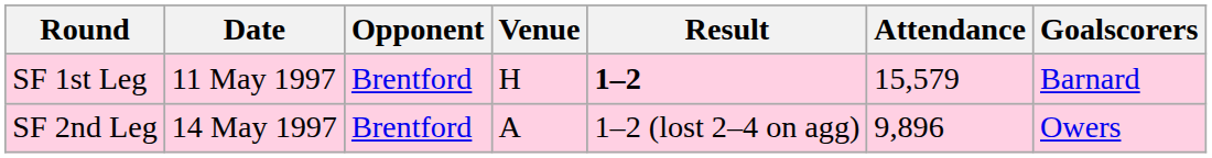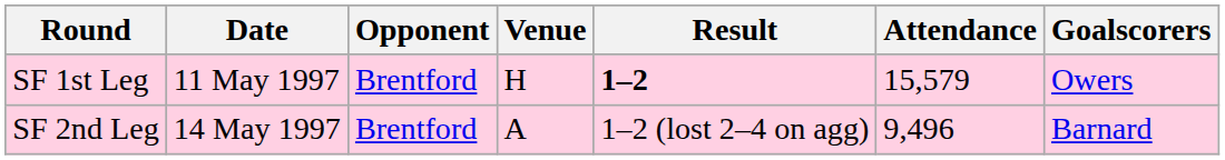 <table class="wikitable">
 <tr>
 <th>Round</th>
 <th>Date</th>
 <th>Opponent</th>
 <th>Venue</th>
 <th>Result</th>
 <th>Attendance</th>
 <th>Goalscorers</th>
 </tr>
 <tr style="background:#ffd0e3;">
 <td>SF 1st Leg</td>
 <td>11 May 1997</td>
 <td><a href='#'>Brentford</a></td>
 <td>H</td>
 <td><strong>1–2</strong></td>
 <td>15,579</td>
-<td><a href='#'>Barnard</a></td>
+<td><a href='#'>Owers</a></td>
 </tr>
 <tr style="background:#ffd0e3;">
 <td>SF 2nd Leg</td>
 <td>14 May 1997</td>
 <td><a href='#'>Brentford</a></td>
 <td>A</td>
 <td>1–2 (lost 2–4 on agg)</td>
-<td>9,896</td>
-<td><a href='#'>Owers</a></td>
+<td>9,496</td>
+<td><a href='#'>Barnard</a></td>
 </tr>
 </table>
